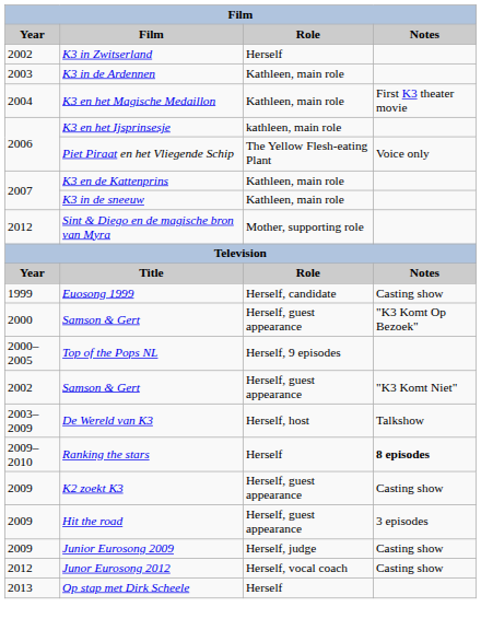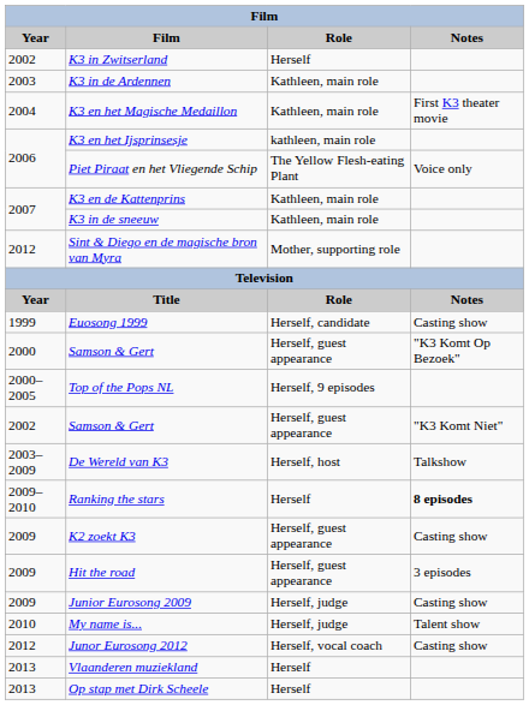 <table class="wikitable">
 <tr align="center">
 <th colspan=4 style="background:#B0C4DE;">Film</th>
 </tr>
 <tr align="center">
 <th style="background: #CCCCCC;">Year</th>
 <th style="background: #CCCCCC;">Film</th>
 <th style="background: #CCCCCC;">Role</th>
 <th style="background: #CCCCCC;">Notes</th>
 </tr>
 <tr>
 <td>2002</td>
 <td><em><a href='#'>K3 in Zwitserland</a></em></td>
 <td>Herself</td>
 <td></td>
 </tr>
 <tr>
 <td>2003</td>
 <td><em><a href='#'>K3 in de Ardennen</a></em></td>
 <td>Kathleen, main role</td>
 <td></td>
 </tr>
 <tr>
 <td>2004</td>
 <td><em><a href='#'>K3 en het Magische Medaillon</a></em></td>
 <td>Kathleen, main role</td>
 <td>First <a href='#'>K3</a> theater movie</td>
 </tr>
 <tr>
 <td rowspan="2">2006</td>
 <td><em><a href='#'>K3 en het Ijsprinsesje</a></em></td>
 <td>kathleen, main role</td>
 <td></td>
 </tr>
 <tr>
 <td><em><a href='#'>Piet Piraat</a> en het Vliegende Schip</em></td>
 <td>The Yellow Flesh-eating Plant</td>
 <td>Voice only</td>
 </tr>
 <tr>
 <td rowspan="2">2007</td>
 <td><em><a href='#'>K3 en de Kattenprins</a></em></td>
 <td>Kathleen, main role</td>
 <td></td>
 </tr>
 <tr>
 <td><em><a href='#'>K3 in de sneeuw</a></em></td>
 <td>Kathleen, main role</td>
 <td></td>
 </tr>
 <tr>
 <td>2012</td>
 <td><em><a href='#'>Sint & Diego en de magische bron van Myra</a></em></td>
 <td>Mother, supporting role</td>
 <td></td>
 </tr>
 <tr align="center">
 <th colspan=4 style="background:#B0C4DE;">Television</th>
 </tr>
 <tr align="center">
 <th style="background: #CCCCCC;">Year</th>
 <th style="background: #CCCCCC;">Title</th>
 <th style="background: #CCCCCC;">Role</th>
 <th style="background: #CCCCCC;">Notes</th>
 </tr>
 <tr>
 <td>1999</td>
 <td><em><a href='#'>Euosong 1999</a></em></td>
 <td>Herself, candidate</td>
 <td>Casting show</td>
 </tr>
 <tr>
 <td>2000</td>
 <td><em><a href='#'>Samson & Gert</a></em></td>
 <td>Herself, guest appearance</td>
 <td>"K3 Komt Op Bezoek"</td>
 </tr>
 <tr>
 <td>2000–2005</td>
 <td><em><a href='#'>Top of the Pops NL</a></em></td>
 <td>Herself, 9 episodes</td>
 <td></td>
 </tr>
 <tr>
 <td>2002</td>
 <td><em><a href='#'>Samson & Gert</a></em></td>
 <td>Herself, guest appearance</td>
 <td>"K3 Komt Niet"</td>
 </tr>
 <tr>
 <td>2003–2009</td>
 <td><em><a href='#'>De Wereld van K3</a></em></td>
 <td>Herself, host</td>
 <td>Talkshow</td>
 </tr>
 <tr>
 <td>2009–2010</td>
 <td><em><a href='#'>Ranking the stars</a></em></td>
 <td>Herself</td>
 <td><strong>8 episodes</strong></td>
 </tr>
 <tr>
 <td>2009</td>
 <td><em><a href='#'>K2 zoekt K3</a></em></td>
 <td>Herself, guest appearance</td>
 <td>Casting show</td>
 </tr>
 <tr>
 <td>2009</td>
 <td><em><a href='#'>Hit the road</a></em></td>
 <td>Herself, guest appearance</td>
 <td>3 episodes</td>
 </tr>
 <tr>
 <td>2009</td>
 <td><em><a href='#'>Junior Eurosong 2009</a></em></td>
 <td>Herself, judge</td>
 <td>Casting show</td>
 </tr>
 <tr>
+<td>2010</td>
+<td><em><a href='#'>My name is...</a></em></td>
+<td>Herself, judge</td>
+<td>Talent show</td>
+</tr>
+<tr>
 <td>2012</td>
 <td><em><a href='#'>Junor Eurosong 2012</a></em></td>
 <td>Herself, vocal coach</td>
 <td>Casting show</td>
+</tr>
+<tr>
+<td>2013</td>
+<td><em><a href='#'>Vlaanderen muziekland</a></em></td>
+<td>Herself</td>
+<td></td>
 </tr>
 <tr>
 <td>2013</td>
 <td><em><a href='#'>Op stap met Dirk Scheele</a></em></td>
 <td>Herself</td>
 <td></td>
 </tr>
 </table>
